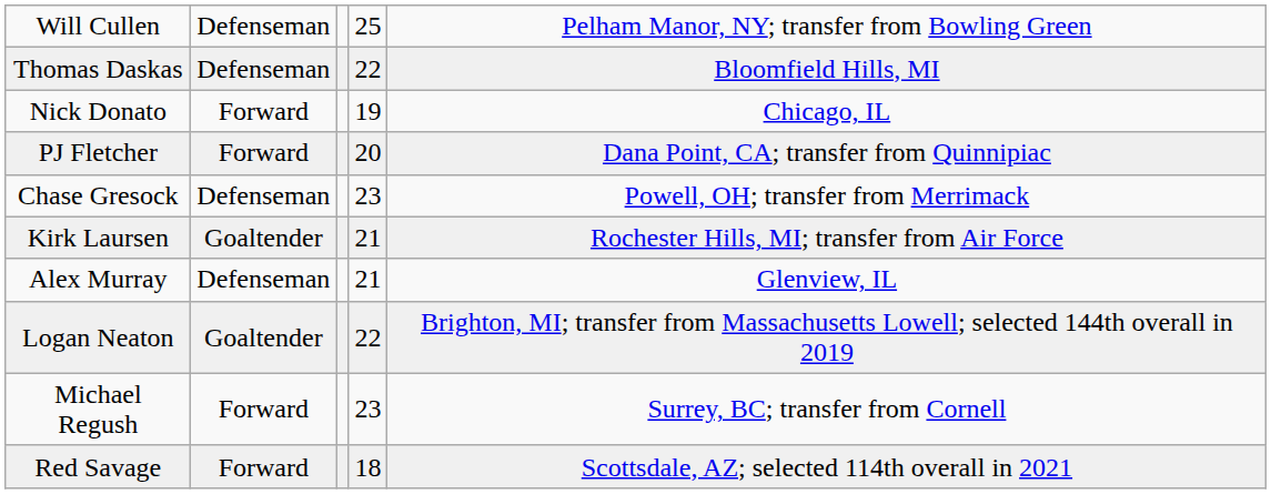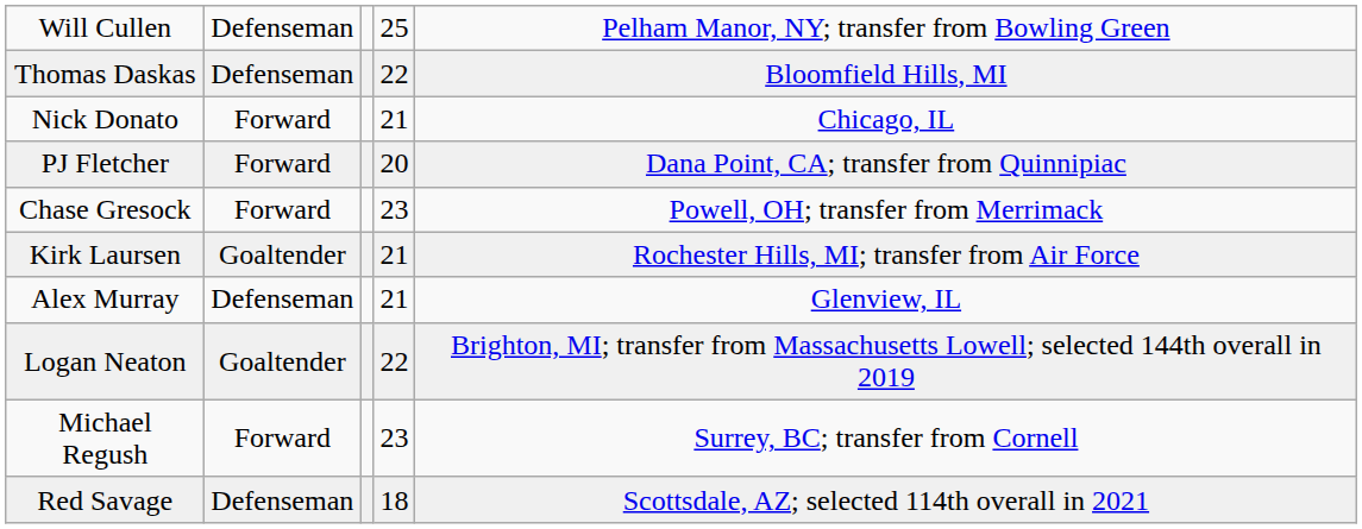 <table class="wikitable" width="60%">
 <tr align="center" bgcolor="">
 <td>Will Cullen</td>
 <td>Defenseman</td>
 <td></td>
 <td>25</td>
 <td><a href='#'>Pelham Manor, NY</a>; transfer from <a href='#'>Bowling Green</a></td>
 </tr>
 <tr align="center" bgcolor="f0f0f0">
 <td>Thomas Daskas</td>
 <td>Defenseman</td>
 <td></td>
 <td>22</td>
 <td><a href='#'>Bloomfield Hills, MI</a></td>
 </tr>
 <tr align="center" bgcolor="">
 <td>Nick Donato</td>
 <td>Forward</td>
 <td></td>
-<td>19</td>
+<td>21</td>
 <td><a href='#'>Chicago, IL</a></td>
 </tr>
 <tr align="center" bgcolor="f0f0f0">
 <td>PJ Fletcher</td>
 <td>Forward</td>
 <td></td>
 <td>20</td>
 <td><a href='#'>Dana Point, CA</a>; transfer from <a href='#'>Quinnipiac</a></td>
 </tr>
 <tr align="center" bgcolor="">
 <td>Chase Gresock</td>
-<td>Defenseman</td>
+<td>Forward</td>
 <td></td>
 <td>23</td>
 <td><a href='#'>Powell, OH</a>; transfer from <a href='#'>Merrimack</a></td>
 </tr>
 <tr align="center" bgcolor="f0f0f0">
 <td>Kirk Laursen</td>
 <td>Goaltender</td>
 <td></td>
 <td>21</td>
 <td><a href='#'>Rochester Hills, MI</a>; transfer from <a href='#'>Air Force</a></td>
 </tr>
 <tr align="center" bgcolor="">
 <td>Alex Murray</td>
 <td>Defenseman</td>
 <td></td>
 <td>21</td>
 <td><a href='#'>Glenview, IL</a></td>
 </tr>
 <tr align="center" bgcolor="f0f0f0">
 <td>Logan Neaton</td>
 <td>Goaltender</td>
 <td></td>
 <td>22</td>
 <td><a href='#'>Brighton, MI</a>; transfer from <a href='#'>Massachusetts Lowell</a>; selected 144th overall in <a href='#'>2019</a></td>
 </tr>
 <tr align="center" bgcolor="">
 <td>Michael Regush</td>
 <td>Forward</td>
 <td></td>
 <td>23</td>
 <td><a href='#'>Surrey, BC</a>; transfer from <a href='#'>Cornell</a></td>
 </tr>
 <tr align="center" bgcolor="f0f0f0">
 <td>Red Savage</td>
-<td>Forward</td>
+<td>Defenseman</td>
 <td></td>
 <td>18</td>
 <td><a href='#'>Scottsdale, AZ</a>; selected 114th overall in <a href='#'>2021</a></td>
 </tr>
 </table>
